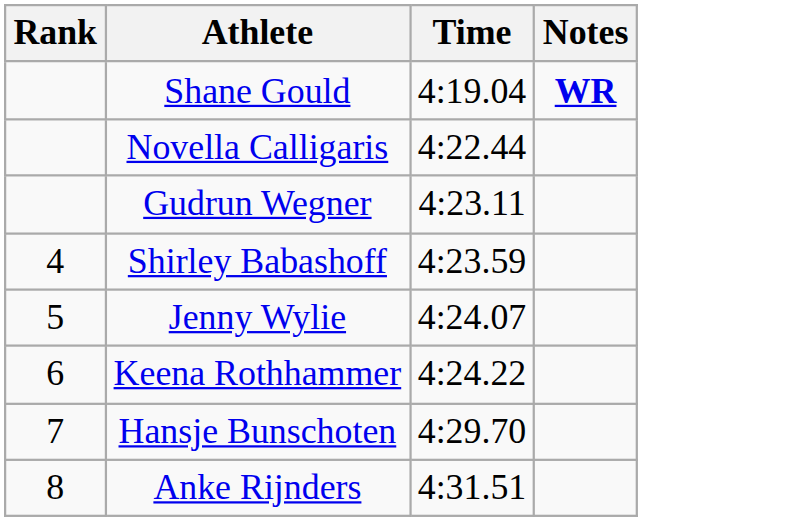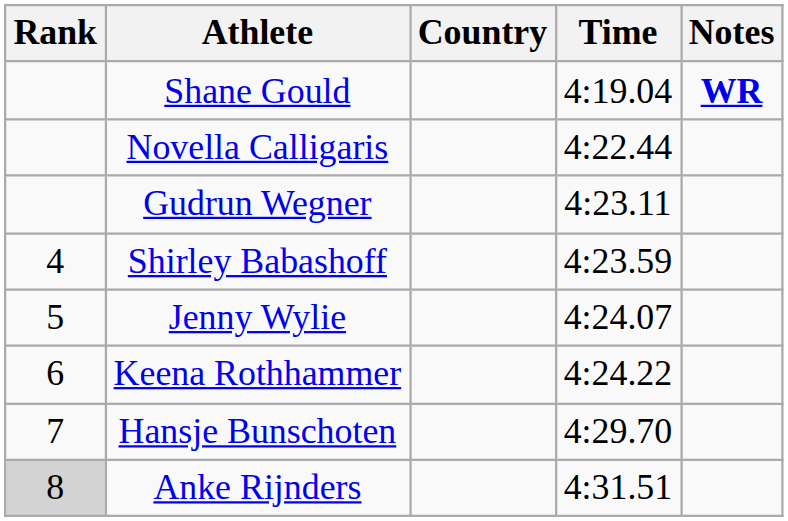 <table class="wikitable sortable" style="text-align:center">
 <tr>
 <th>Rank</th>
 <th>Athlete</th>
+<th>Country</th>
 <th>Time</th>
 <th>Notes</th>
 </tr>
 <tr>
 <td></td>
 <td><a href='#'>Shane Gould</a></td>
+<td align=left></td>
 <td>4:19.04</td>
 <td><strong><a href='#'>WR</a></strong></td>
 </tr>
 <tr>
 <td></td>
 <td><a href='#'>Novella Calligaris</a></td>
+<td align=left></td>
 <td>4:22.44</td>
 <td><strong>  </strong></td>
 </tr>
 <tr>
 <td></td>
 <td><a href='#'>Gudrun Wegner</a></td>
+<td align=left></td>
 <td>4:23.11</td>
 <td><strong> </strong></td>
 </tr>
 <tr>
 <td>4</td>
 <td><a href='#'>Shirley Babashoff</a></td>
+<td align=left></td>
 <td>4:23.59</td>
 <td><strong> </strong></td>
 </tr>
 <tr>
 <td>5</td>
 <td><a href='#'>Jenny Wylie</a></td>
+<td align=left></td>
 <td>4:24.07</td>
 <td><strong> </strong></td>
 </tr>
 <tr>
 <td>6</td>
 <td><a href='#'>Keena Rothhammer</a></td>
+<td align=left></td>
 <td>4:24.22</td>
 <td><strong> </strong></td>
 </tr>
 <tr>
 <td>7</td>
 <td><a href='#'>Hansje Bunschoten</a></td>
+<td align=left></td>
 <td>4:29.70</td>
 <td><strong> </strong></td>
 </tr>
 <tr>
-<td>8</td>
+<td style="background: lightgrey;">8</td>
 <td><a href='#'>Anke Rijnders</a></td>
+<td align=left></td>
 <td>4:31.51</td>
 <td><strong> </strong></td>
 </tr>
 </table>
